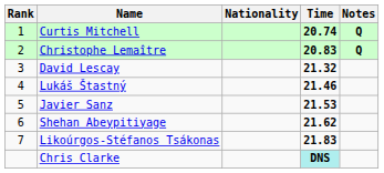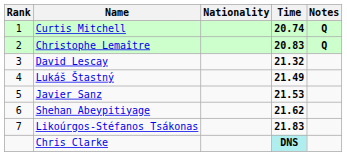 <table class="wikitable sortable" style="text-align:center">
 <tr>
 <th>Rank</th>
 <th>Name</th>
 <th>Nationality</th>
 <th>Time</th>
 <th>Notes</th>
 </tr>
 <tr bgcolor=ccffcc>
 <td>1</td>
 <td align=left><a href='#'>Curtis Mitchell</a></td>
 <td align=left></td>
 <td><strong>20.74</strong></td>
 <td><strong>Q</strong></td>
 </tr>
 <tr bgcolor=ccffcc>
 <td>2</td>
 <td align=left><a href='#'>Christophe Lemaître</a></td>
 <td align=left></td>
 <td><strong>20.83</strong></td>
 <td><strong>Q</strong></td>
 </tr>
 <tr>
 <td>3</td>
 <td align=left><a href='#'>David Lescay</a></td>
 <td align=left></td>
 <td><strong>21.32</strong></td>
 <td></td>
 </tr>
 <tr>
 <td>4</td>
 <td align=left><a href='#'>Lukáš Štastný</a></td>
 <td align=left></td>
-<td><strong>21.46</strong></td>
+<td><strong>21.49</strong></td>
 <td></td>
 </tr>
 <tr>
 <td>5</td>
 <td align=left><a href='#'>Javier Sanz</a></td>
 <td align=left></td>
 <td><strong>21.53</strong></td>
 <td></td>
 </tr>
 <tr>
 <td>6</td>
 <td align=left><a href='#'>Shehan Abeypitiyage</a></td>
 <td align=left></td>
 <td><strong>21.62</strong></td>
 <td></td>
 </tr>
 <tr>
 <td>7</td>
 <td align=left><a href='#'>Likoúrgos-Stéfanos Tsákonas</a></td>
 <td align=left></td>
 <td><strong>21.83</strong></td>
 <td></td>
 </tr>
 <tr>
 <td></td>
 <td align=left><a href='#'>Chris Clarke</a></td>
 <td align=left></td>
 <td style="background: paleturquoise;"><strong>DNS</strong></td>
 <td></td>
 </tr>
 </table>
